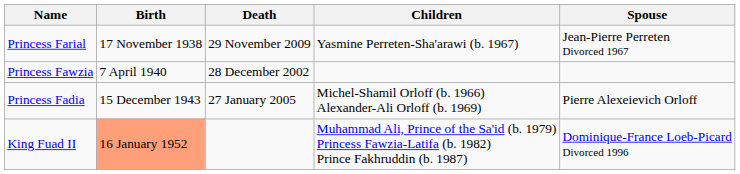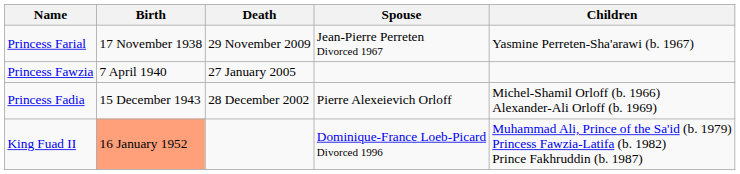 <table class="wikitable">
 <tr>
 <th>Name</th>
 <th>Birth</th>
 <th>Death</th>
+<th>Spouse</th>
 <th>Children</th>
-<th>Spouse</th>
 </tr>
 <tr>
 <td><a href='#'>Princess Farial</a></td>
 <td>17 November 1938</td>
 <td>29 November 2009</td>
+<td>Jean-Pierre Perreten<br><small>Divorced 1967</small></td>
 <td>Yasmine Perreten-Sha'arawi (b. 1967)</td>
-<td>Jean-Pierre Perreten<br><small>Divorced 1967</small></td>
 </tr>
 <tr>
 <td><a href='#'>Princess Fawzia</a></td>
 <td>7 April 1940</td>
-<td>28 December 2002</td>
+<td>27 January 2005</td>
 <td></td>
 <td></td>
 </tr>
 <tr>
 <td><a href='#'>Princess Fadia</a></td>
 <td>15 December 1943</td>
-<td>27 January 2005</td>
+<td>28 December 2002</td>
+<td>Pierre Alexeievich Orloff</td>
 <td>Michel-Shamil Orloff (b. 1966)<br>Alexander-Ali Orloff (b. 1969)</td>
-<td>Pierre Alexeievich Orloff</td>
 </tr>
 <tr>
 <td><a href='#'>King Fuad II</a></td>
 <td style="background: lightsalmon;">16 January 1952</td>
 <td></td>
+<td><a href='#'>Dominique-France Loeb-Picard</a><br><small>Divorced 1996</small></td>
 <td><a href='#'>Muhammad Ali, Prince of the Sa'id</a> (b. 1979)<br><a href='#'>Princess Fawzia-Latifa</a> (b. 1982)<br>Prince Fakhruddin (b. 1987)</td>
-<td><a href='#'>Dominique-France Loeb-Picard</a><br><small>Divorced 1996</small></td>
 </tr>
 </table>
